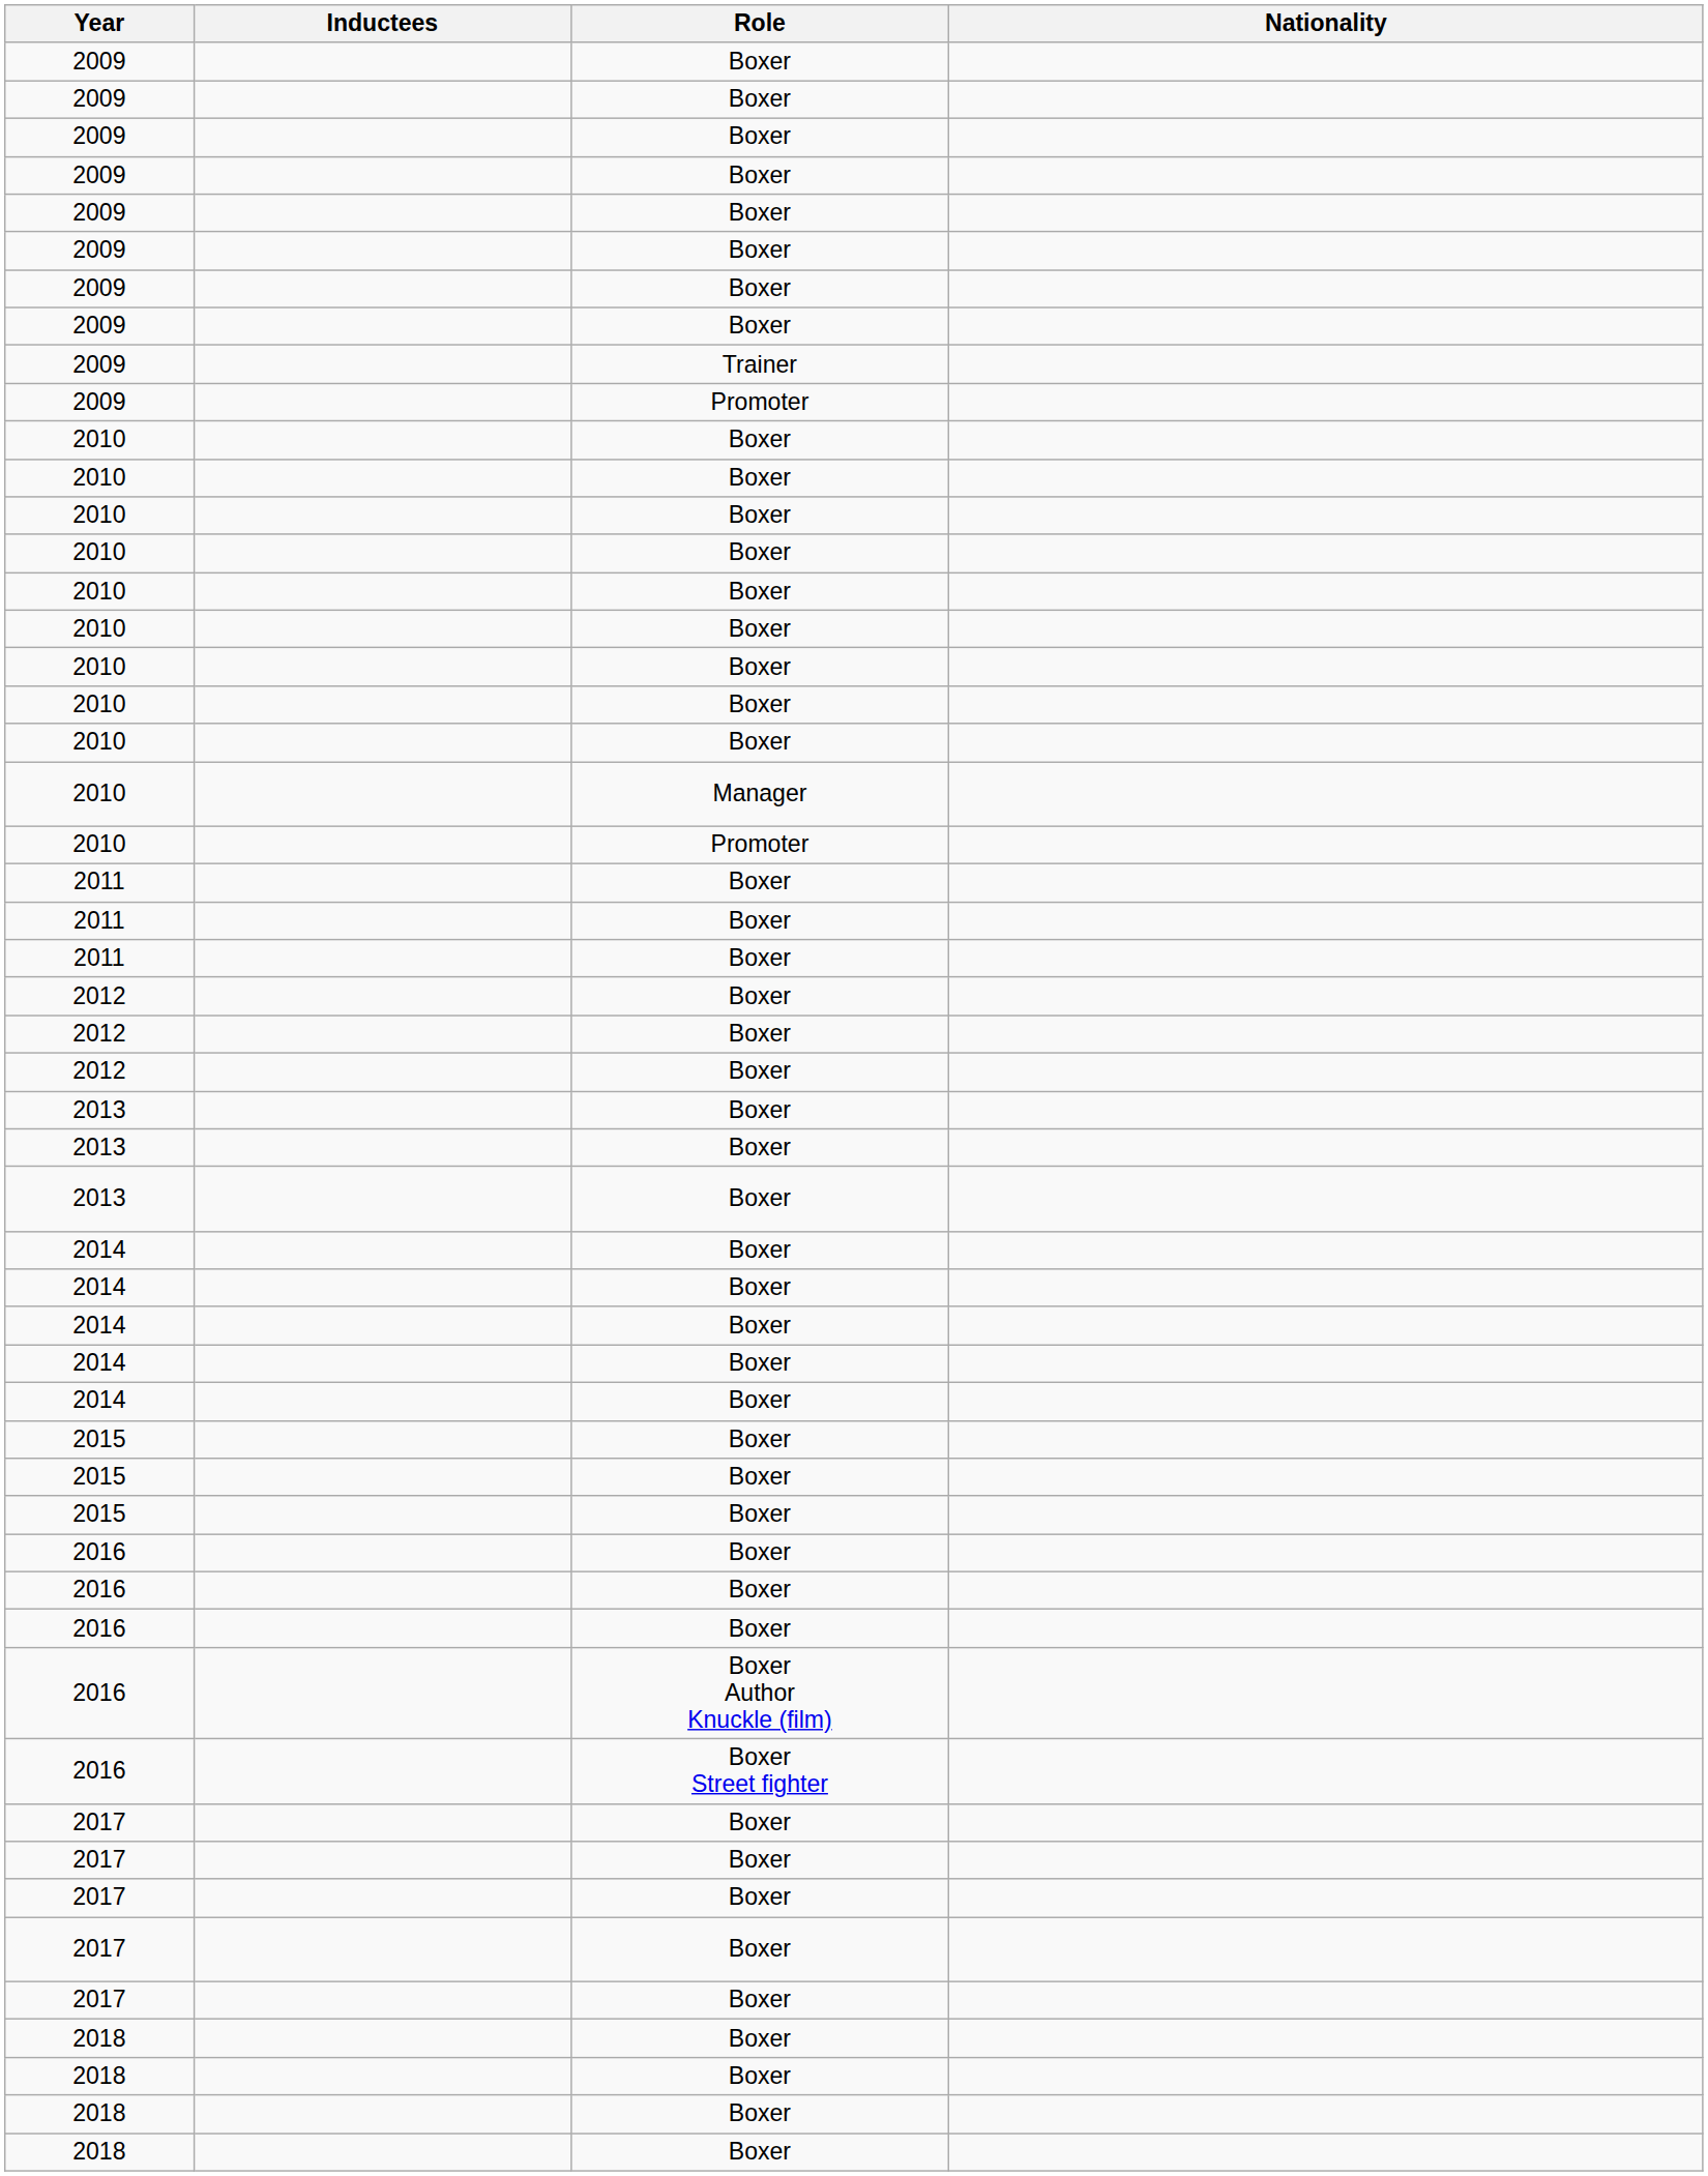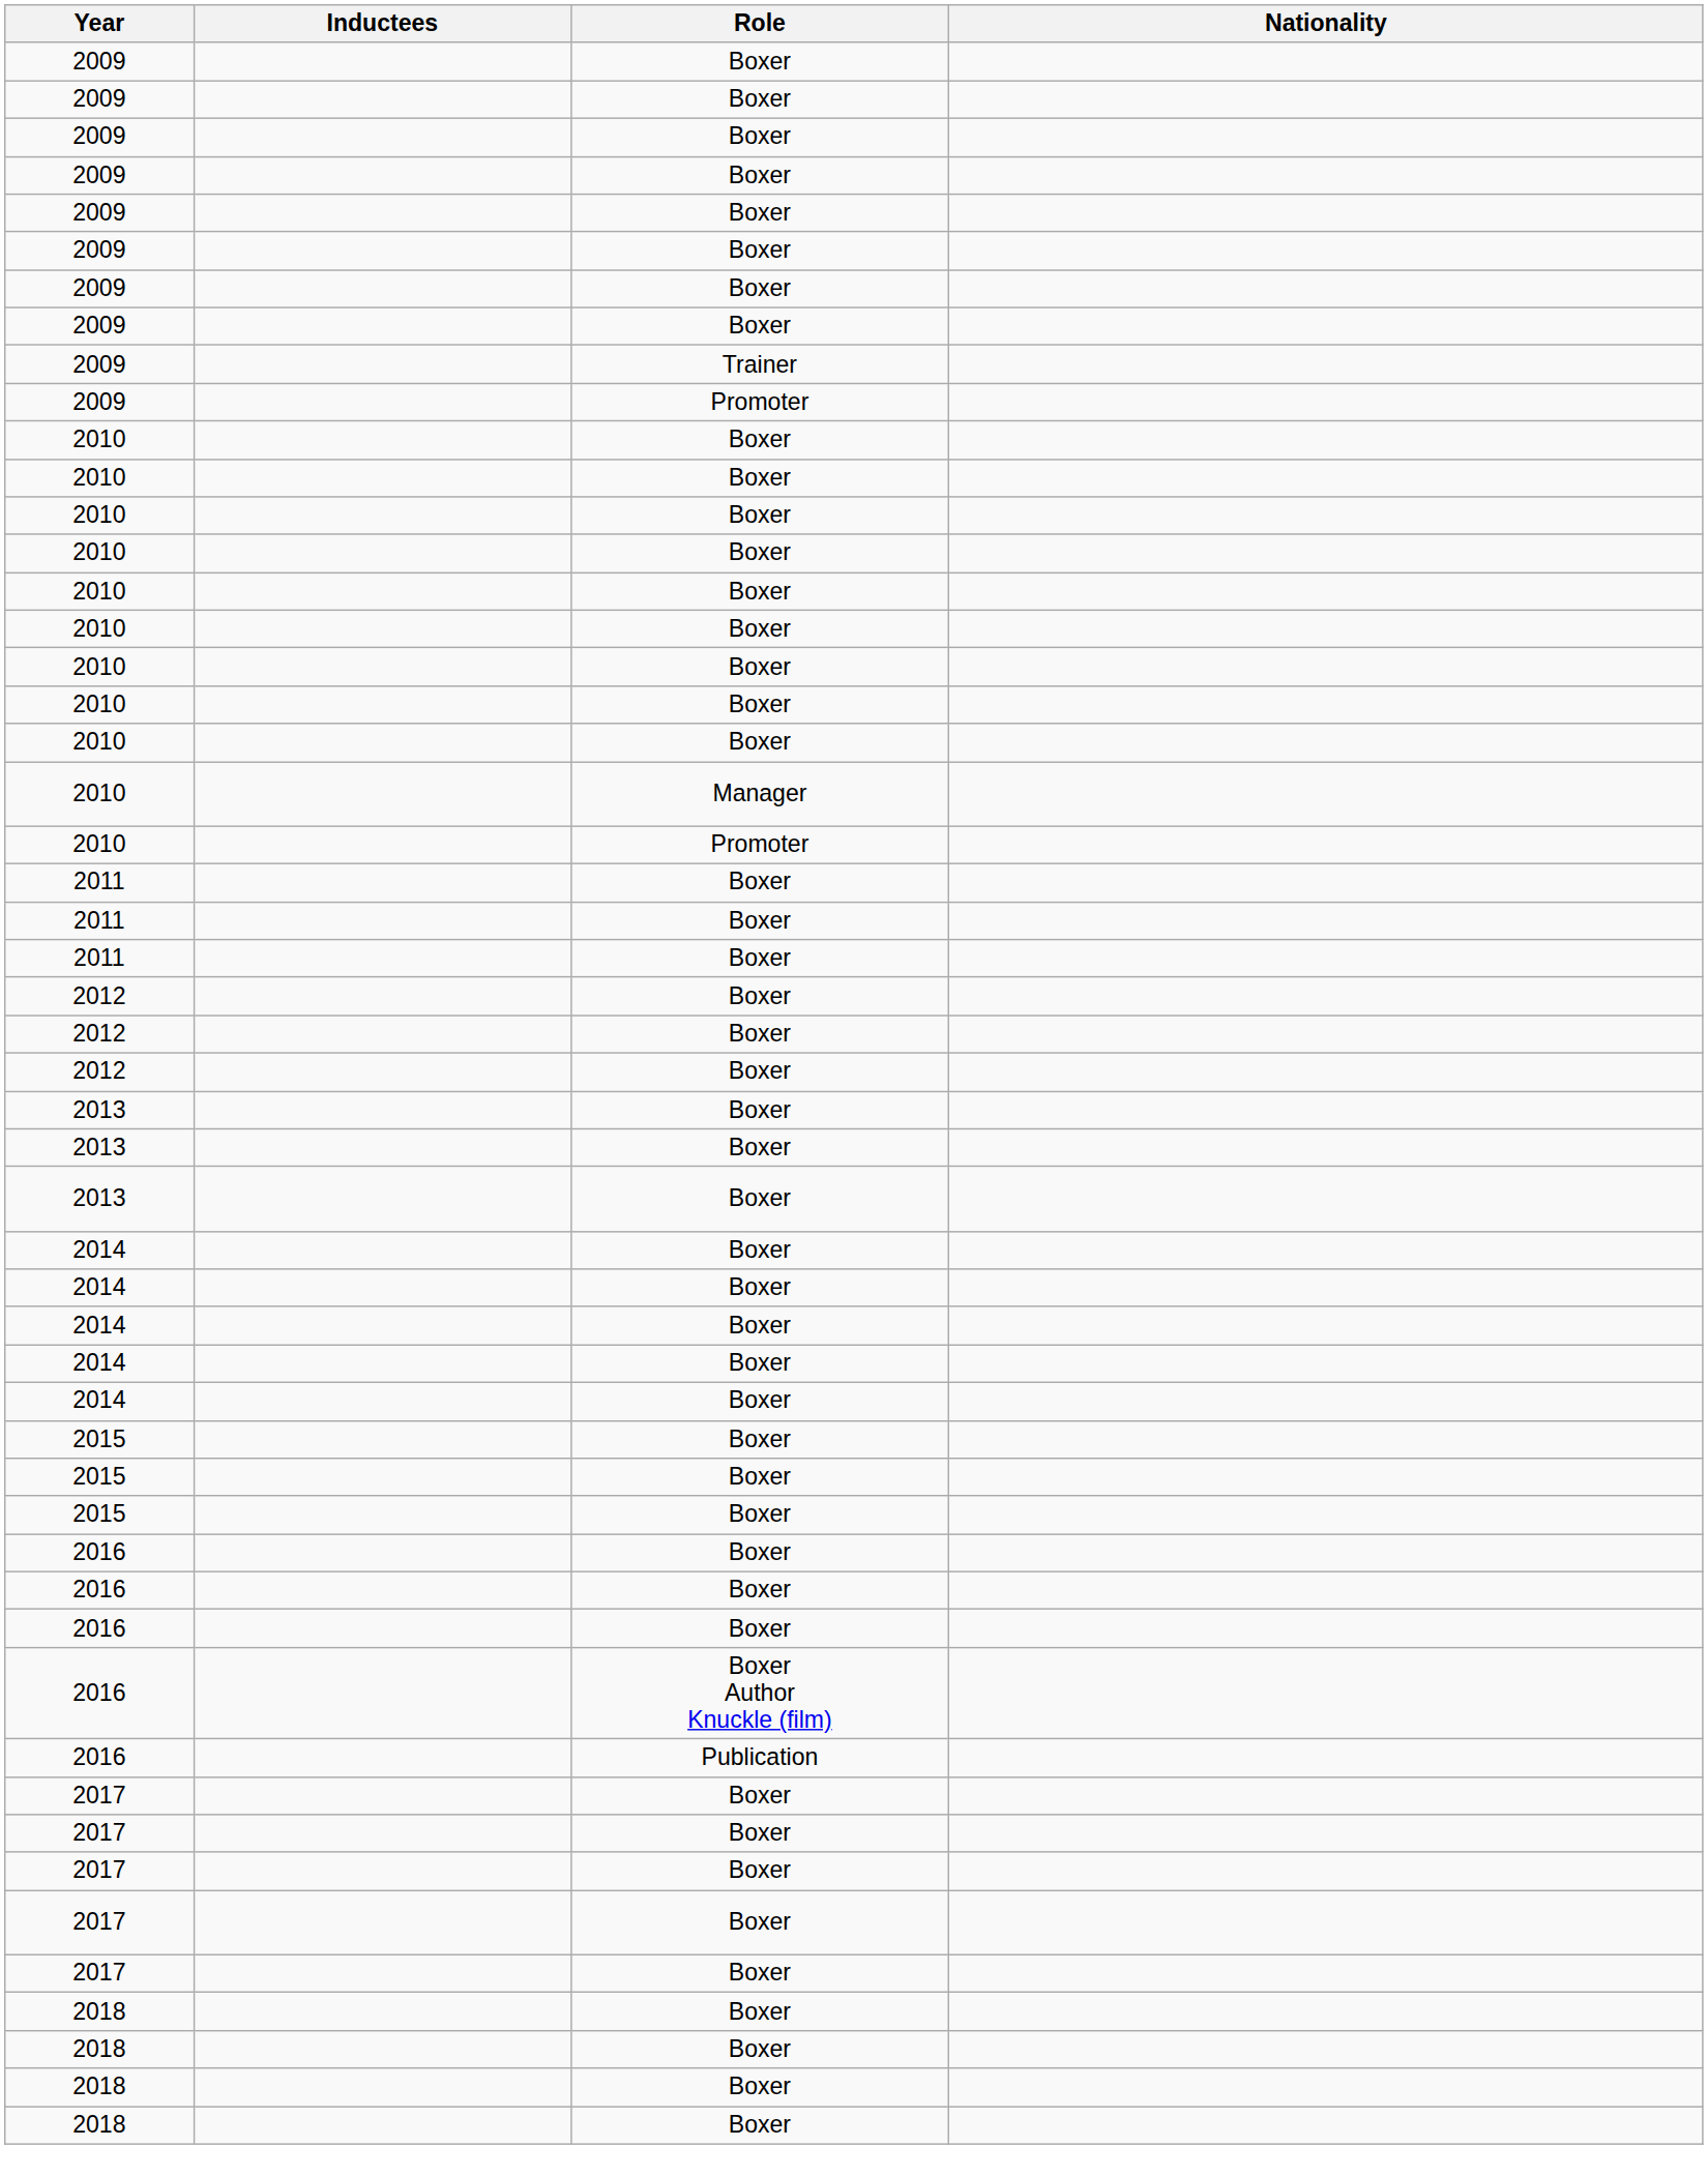 <table class="wikitable sortable" style="text-align:center; width:72%">
 <tr>
 <th width=5%>Year</th>
 <th width=10%>Inductees</th>
 <th width=10%>Role</th>
 <th width=20%>Nationality</th>
 </tr>
 <tr>
 <td>2009</td>
 <td></td>
 <td>Boxer</td>
 <td align=left></td>
 </tr>
 <tr>
 <td>2009</td>
 <td></td>
 <td>Boxer</td>
 <td align=left><br></td>
 </tr>
 <tr>
 <td>2009</td>
 <td></td>
 <td>Boxer</td>
 <td align=left></td>
 </tr>
 <tr>
 <td>2009</td>
 <td></td>
 <td>Boxer</td>
 <td align=left></td>
 </tr>
 <tr>
 <td>2009</td>
 <td></td>
 <td>Boxer</td>
 <td align=left><br></td>
 </tr>
 <tr>
 <td>2009</td>
 <td></td>
 <td>Boxer</td>
 <td align=left></td>
 </tr>
 <tr>
 <td>2009</td>
 <td></td>
 <td>Boxer</td>
 <td align=left></td>
 </tr>
 <tr>
 <td>2009</td>
 <td></td>
 <td>Boxer</td>
 <td align=left></td>
 </tr>
 <tr>
 <td>2009</td>
 <td></td>
 <td>Trainer</td>
 <td align=left></td>
 </tr>
 <tr>
 <td>2009</td>
 <td></td>
 <td>Promoter</td>
 <td align=left><br></td>
 </tr>
 <tr>
 <td>2010</td>
 <td></td>
 <td>Boxer</td>
 <td align=left></td>
 </tr>
 <tr>
 <td>2010</td>
 <td></td>
 <td>Boxer</td>
 <td align=left></td>
 </tr>
 <tr>
 <td>2010</td>
 <td></td>
 <td>Boxer</td>
 <td align=left></td>
 </tr>
 <tr>
 <td>2010</td>
 <td></td>
 <td>Boxer</td>
 <td align=left></td>
 </tr>
 <tr>
 <td>2010</td>
 <td></td>
 <td>Boxer</td>
 <td align=left></td>
 </tr>
 <tr>
 <td>2010</td>
 <td></td>
 <td>Boxer</td>
 <td align=left></td>
 </tr>
 <tr>
 <td>2010</td>
 <td></td>
 <td>Boxer</td>
 <td align=left></td>
 </tr>
 <tr>
 <td>2010</td>
 <td></td>
 <td>Boxer</td>
 <td align=left><br></td>
 </tr>
 <tr>
 <td>2010</td>
 <td></td>
 <td>Boxer</td>
 <td align=left><br></td>
 </tr>
 <tr>
 <td>2010</td>
 <td></td>
 <td>Manager</td>
 <td align=left><br><br></td>
 </tr>
 <tr>
 <td>2010</td>
 <td></td>
 <td>Promoter</td>
 <td align=left><br></td>
 </tr>
 <tr>
 <td>2011</td>
 <td></td>
 <td>Boxer</td>
 <td align=left><br></td>
 </tr>
 <tr>
 <td>2011</td>
 <td></td>
 <td>Boxer</td>
 <td align=left></td>
 </tr>
 <tr>
 <td>2011</td>
 <td></td>
 <td>Boxer</td>
 <td align=left></td>
 </tr>
 <tr>
 <td>2012</td>
 <td></td>
 <td>Boxer</td>
 <td align=left></td>
 </tr>
 <tr>
 <td>2012</td>
 <td></td>
 <td>Boxer</td>
 <td align=left></td>
 </tr>
 <tr>
 <td>2012</td>
 <td></td>
 <td>Boxer</td>
 <td align=left></td>
 </tr>
 <tr>
 <td>2013</td>
 <td></td>
 <td>Boxer</td>
 <td align=left><br></td>
 </tr>
 <tr>
 <td>2013</td>
 <td></td>
 <td>Boxer</td>
 <td align=left><br></td>
 </tr>
 <tr>
 <td>2013</td>
 <td></td>
 <td>Boxer</td>
 <td align=left><br><br></td>
 </tr>
 <tr>
 <td>2014</td>
 <td></td>
 <td>Boxer</td>
 <td align=left></td>
 </tr>
 <tr>
 <td>2014</td>
 <td></td>
 <td>Boxer</td>
 <td align=left></td>
 </tr>
 <tr>
 <td>2014</td>
 <td></td>
 <td>Boxer</td>
 <td align=left></td>
 </tr>
 <tr>
 <td>2014</td>
 <td></td>
 <td>Boxer</td>
 <td align=left></td>
 </tr>
 <tr>
 <td>2014</td>
 <td></td>
 <td>Boxer</td>
 <td align=left></td>
 </tr>
 <tr>
 <td>2015</td>
 <td></td>
 <td>Boxer</td>
 <td align=left></td>
 </tr>
 <tr>
 <td>2015</td>
 <td></td>
 <td>Boxer</td>
 <td align=left></td>
 </tr>
 <tr>
 <td>2015</td>
 <td></td>
 <td>Boxer</td>
 <td align=left></td>
 </tr>
 <tr>
 <td>2016</td>
 <td></td>
 <td>Boxer</td>
 <td align=left><br></td>
 </tr>
 <tr>
 <td>2016</td>
 <td></td>
 <td>Boxer</td>
 <td align=left></td>
 </tr>
 <tr>
 <td>2016</td>
 <td></td>
 <td>Boxer</td>
 <td align=left></td>
 </tr>
 <tr>
 <td>2016</td>
 <td></td>
 <td>Boxer<br>Author<br><a href='#'>Knuckle (film)</a></td>
 <td align=left></td>
 </tr>
 <tr>
 <td>2016</td>
 <td></td>
-<td>Boxer<br><a href='#'>Street fighter</a></td>
-<td align=left><br></td>
+<td>Publication</td>
+<td align=left></td>
 </tr>
 <tr>
 <td>2017</td>
 <td></td>
 <td>Boxer</td>
 <td align=left><br></td>
 </tr>
 <tr>
 <td>2017</td>
 <td></td>
 <td>Boxer</td>
 <td align=left></td>
 </tr>
 <tr>
 <td>2017</td>
 <td></td>
 <td>Boxer</td>
 <td align=left></td>
 </tr>
 <tr>
 <td>2017</td>
 <td></td>
 <td>Boxer</td>
 <td align=left><br><br></td>
 </tr>
 <tr>
 <td>2017</td>
 <td></td>
 <td>Boxer</td>
 <td align=left></td>
 </tr>
 <tr>
 <td>2018</td>
 <td></td>
 <td>Boxer</td>
 <td align=left></td>
 </tr>
 <tr>
 <td>2018</td>
 <td></td>
 <td>Boxer</td>
 <td align=left></td>
 </tr>
 <tr>
 <td>2018</td>
 <td></td>
 <td>Boxer</td>
 <td align=left></td>
 </tr>
 <tr>
 <td>2018</td>
 <td></td>
 <td>Boxer</td>
 <td align=left></td>
 </tr>
 </table>
